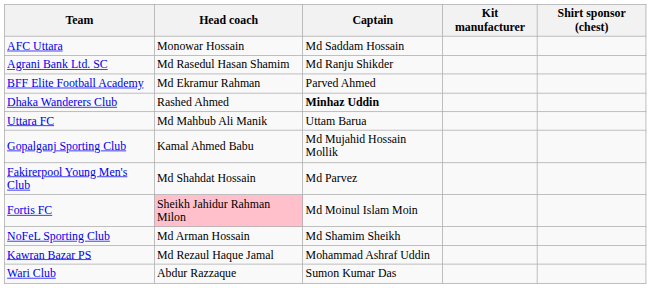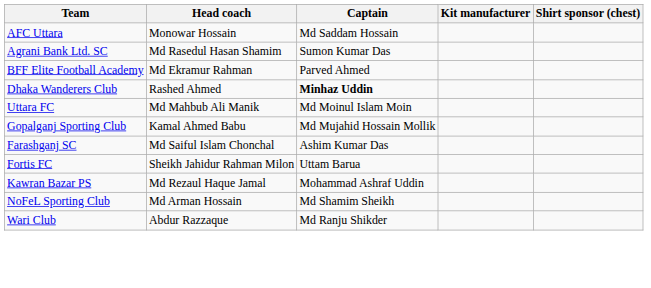 <table class="wikitable sortable">
 <tr>
 <th>Team</th>
 <th>Head coach</th>
 <th>Captain</th>
 <th>Kit manufacturer</th>
 <th>Shirt sponsor (chest)</th>
 </tr>
 <tr>
 <td><a href='#'>AFC Uttara</a></td>
 <td> Monowar Hossain</td>
 <td> Md Saddam Hossain</td>
 <td></td>
 <td></td>
 </tr>
 <tr>
 <td><a href='#'>Agrani Bank Ltd. SC</a></td>
 <td> Md Rasedul Hasan Shamim</td>
-<td> Md Ranju Shikder</td>
+<td> Sumon Kumar Das</td>
 <td></td>
 <td></td>
 </tr>
 <tr>
 <td><a href='#'>BFF Elite Football Academy</a></td>
 <td> Md Ekramur Rahman</td>
 <td> Parved Ahmed</td>
 <td></td>
 <td></td>
 </tr>
 <tr>
 <td><a href='#'>Dhaka Wanderers Club</a></td>
 <td> Rashed Ahmed</td>
 <td><strong> Minhaz Uddin</strong></td>
 <td></td>
 <td></td>
 </tr>
 <tr>
 <td><a href='#'>Uttara FC</a></td>
 <td> Md Mahbub Ali Manik</td>
-<td> Uttam Barua</td>
+<td> Md Moinul Islam Moin</td>
 <td></td>
 <td></td>
 </tr>
 <tr>
 <td><a href='#'>Gopalganj Sporting Club</a></td>
 <td> Kamal Ahmed Babu</td>
 <td> Md Mujahid Hossain Mollik</td>
 <td></td>
 <td></td>
 </tr>
 <tr>
-<td><a href='#'>Fakirerpool Young Men's Club</a></td>
-<td> Md Shahdat Hossain</td>
-<td> Md Parvez</td>
+<td><a href='#'>Farashganj SC</a></td>
+<td> Md Saiful Islam Chonchal</td>
+<td> Ashim Kumar Das</td>
 <td></td>
 <td></td>
 </tr>
 <tr>
 <td><a href='#'>Fortis FC</a></td>
-<td style="background: pink;"> Sheikh Jahidur Rahman Milon</td>
-<td> Md Moinul Islam Moin</td>
+<td> Sheikh Jahidur Rahman Milon</td>
+<td> Uttam Barua</td>
+<td></td>
+<td></td>
+</tr>
+<tr>
+<td><a href='#'>Kawran Bazar PS</a></td>
+<td> Md Rezaul Haque Jamal</td>
+<td> Mohammad Ashraf Uddin</td>
 <td></td>
 <td></td>
 </tr>
 <tr>
 <td><a href='#'>NoFeL Sporting Club</a></td>
 <td> Md Arman Hossain</td>
 <td> Md Shamim Sheikh</td>
 <td></td>
 <td></td>
 </tr>
 <tr>
-<td><a href='#'>Kawran Bazar PS</a></td>
-<td> Md Rezaul Haque Jamal</td>
-<td> Mohammad Ashraf Uddin</td>
-<td></td>
-<td></td>
-</tr>
-<tr>
 <td><a href='#'>Wari Club</a></td>
 <td> Abdur Razzaque</td>
-<td> Sumon Kumar Das</td>
+<td> Md Ranju Shikder</td>
 <td></td>
 <td></td>
 </tr>
 </table>
